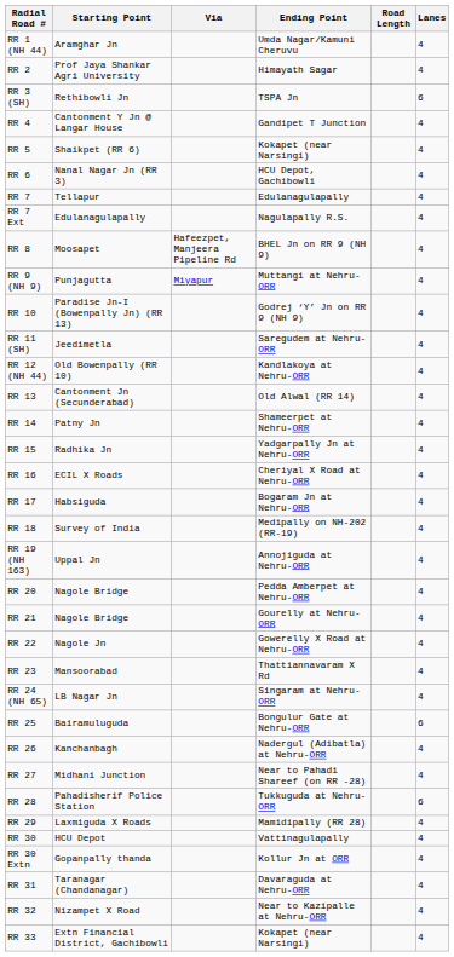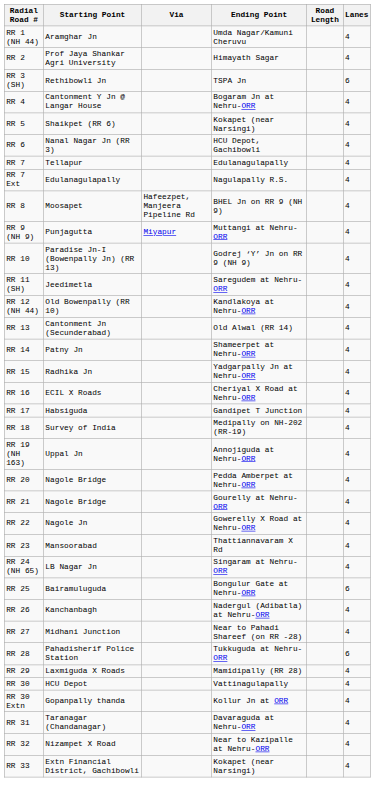 <table class="wikitable sortable">
 <tr>
 <th>Radial Road #</th>
 <th>Starting Point</th>
 <th>Via</th>
 <th>Ending Point</th>
 <th>Road Length</th>
 <th>Lanes</th>
 </tr>
 <tr>
 <td>RR 1 (NH 44)</td>
 <td>Aramghar Jn</td>
 <td></td>
 <td>Umda Nagar/Kamuni Cheruvu</td>
 <td></td>
 <td>4</td>
 </tr>
 <tr>
 <td>RR 2</td>
 <td>Prof Jaya Shankar Agri University</td>
 <td></td>
 <td>Himayath Sagar</td>
 <td></td>
 <td>4</td>
 </tr>
 <tr>
 <td>RR 3 (SH)</td>
 <td>Rethibowli Jn</td>
 <td></td>
 <td>TSPA Jn</td>
 <td></td>
 <td>6</td>
 </tr>
 <tr>
 <td>RR 4</td>
 <td>Cantonment Y Jn @ Langar House</td>
 <td></td>
-<td>Gandipet T Junction</td>
+<td>Bogaram Jn at Nehru-<a href='#'>ORR</a></td>
 <td></td>
 <td>4</td>
 </tr>
 <tr>
 <td>RR 5</td>
 <td>Shaikpet (RR 6)</td>
 <td></td>
 <td>Kokapet (near Narsingi)</td>
 <td></td>
 <td>4</td>
 </tr>
 <tr>
 <td>RR 6</td>
 <td>Nanal Nagar Jn (RR 3)</td>
 <td></td>
 <td>HCU Depot, Gachibowli</td>
 <td></td>
 <td>4</td>
 </tr>
 <tr>
 <td>RR 7</td>
 <td>Tellapur</td>
 <td></td>
 <td>Edulanagulapally</td>
 <td></td>
 <td>4</td>
 </tr>
 <tr>
 <td>RR 7 Ext</td>
 <td>Edulanagulapally</td>
 <td></td>
 <td>Nagulapally R.S.</td>
 <td></td>
 <td>4</td>
 </tr>
 <tr>
 <td>RR 8</td>
 <td>Moosapet</td>
 <td>Hafeezpet, Manjeera Pipeline Rd</td>
 <td>BHEL Jn on RR 9 (NH 9)</td>
 <td></td>
 <td>4</td>
 </tr>
 <tr>
 <td>RR 9 (NH 9)</td>
 <td>Punjagutta</td>
 <td><a href='#'>Miyapur</a></td>
 <td>Muttangi at Nehru-<a href='#'>ORR</a></td>
 <td></td>
 <td>4</td>
 </tr>
 <tr>
 <td>RR 10</td>
 <td>Paradise Jn-I (Bowenpally Jn) (RR 13)</td>
 <td></td>
 <td>Godrej ‘Y’ Jn on RR 9 (NH 9)</td>
 <td></td>
 <td>4</td>
 </tr>
 <tr>
 <td>RR 11 (SH)</td>
 <td>Jeedimetla</td>
 <td></td>
 <td>Saregudem at Nehru-<a href='#'>ORR</a></td>
 <td></td>
 <td>4</td>
 </tr>
 <tr>
 <td>RR 12 (NH 44)</td>
 <td>Old Bowenpally (RR 10)</td>
 <td></td>
 <td>Kandlakoya at Nehru-<a href='#'>ORR</a></td>
 <td></td>
 <td>4</td>
 </tr>
 <tr>
 <td>RR 13</td>
 <td>Cantonment Jn (Secunderabad)</td>
 <td></td>
 <td>Old Alwal (RR 14)</td>
 <td></td>
 <td>4</td>
 </tr>
 <tr>
 <td>RR 14</td>
 <td>Patny Jn</td>
 <td></td>
 <td>Shameerpet at Nehru-<a href='#'>ORR</a></td>
 <td></td>
 <td>4</td>
 </tr>
 <tr>
 <td>RR 15</td>
 <td>Radhika Jn</td>
 <td></td>
 <td>Yadgarpally Jn at Nehru-<a href='#'>ORR</a></td>
 <td></td>
 <td>4</td>
 </tr>
 <tr>
 <td>RR 16</td>
 <td>ECIL X Roads</td>
 <td></td>
 <td>Cheriyal X Road at Nehru-<a href='#'>ORR</a></td>
 <td></td>
 <td>4</td>
 </tr>
 <tr>
 <td>RR 17</td>
 <td>Habsiguda</td>
 <td></td>
-<td>Bogaram Jn at Nehru-<a href='#'>ORR</a></td>
+<td>Gandipet T Junction</td>
 <td></td>
 <td>4</td>
 </tr>
 <tr>
 <td>RR 18</td>
 <td>Survey of India</td>
 <td></td>
 <td>Medipally on NH-202 (RR-19)</td>
 <td></td>
 <td>4</td>
 </tr>
 <tr>
 <td>RR 19 (NH 163)</td>
 <td>Uppal Jn</td>
 <td></td>
 <td>Annojiguda at Nehru-<a href='#'>ORR</a></td>
 <td></td>
 <td>4</td>
 </tr>
 <tr>
 <td>RR 20</td>
 <td>Nagole Bridge</td>
 <td></td>
 <td>Pedda Amberpet at Nehru-<a href='#'>ORR</a></td>
 <td></td>
 <td>4</td>
 </tr>
 <tr>
 <td>RR 21</td>
 <td>Nagole Bridge</td>
 <td></td>
 <td>Gourelly at Nehru-<a href='#'>ORR</a></td>
 <td></td>
 <td>4</td>
 </tr>
 <tr>
 <td>RR 22</td>
 <td>Nagole Jn</td>
 <td></td>
 <td>Gowerelly X Road at Nehru-<a href='#'>ORR</a></td>
 <td></td>
 <td>4</td>
 </tr>
 <tr>
 <td>RR 23</td>
 <td>Mansoorabad</td>
 <td></td>
 <td>Thattiannavaram X Rd</td>
 <td></td>
 <td>4</td>
 </tr>
 <tr>
 <td>RR 24 (NH 65)</td>
 <td>LB Nagar Jn</td>
 <td></td>
 <td>Singaram at Nehru-<a href='#'>ORR</a></td>
 <td></td>
 <td>4</td>
 </tr>
 <tr>
 <td>RR 25</td>
 <td>Bairamuluguda</td>
 <td></td>
 <td>Bongulur Gate at Nehru-<a href='#'>ORR</a></td>
 <td></td>
 <td>6</td>
 </tr>
 <tr>
 <td>RR 26</td>
 <td>Kanchanbagh</td>
 <td></td>
 <td>Nadergul (Adibatla)  at Nehru-<a href='#'>ORR</a></td>
 <td></td>
 <td>4</td>
 </tr>
 <tr>
 <td>RR 27</td>
 <td>Midhani Junction</td>
 <td></td>
 <td>Near to Pahadi Shareef (on RR -28)</td>
 <td></td>
 <td>4</td>
 </tr>
 <tr>
 <td>RR 28</td>
 <td>Pahadisherif Police Station</td>
 <td></td>
 <td>Tukkuguda at Nehru-<a href='#'>ORR</a></td>
 <td></td>
 <td>6</td>
 </tr>
 <tr>
 <td>RR 29</td>
 <td>Laxmiguda X Roads</td>
 <td></td>
 <td>Mamidipally (RR 28)</td>
 <td></td>
 <td>4</td>
 </tr>
 <tr>
 <td>RR 30</td>
 <td>HCU Depot</td>
 <td></td>
 <td>Vattinagulapally</td>
 <td></td>
 <td>4</td>
 </tr>
 <tr>
 <td>RR 30 Extn</td>
 <td>Gopanpally thanda</td>
 <td></td>
 <td>Kollur Jn at <a href='#'>ORR</a></td>
 <td></td>
 <td>4</td>
 </tr>
 <tr>
 <td>RR 31</td>
 <td>Taranagar (Chandanagar)</td>
 <td></td>
 <td>Davaraguda at Nehru-<a href='#'>ORR</a></td>
 <td></td>
 <td>4</td>
 </tr>
 <tr>
 <td>RR 32</td>
 <td>Nizampet X Road</td>
 <td></td>
 <td>Near to Kazipalle at Nehru-<a href='#'>ORR</a></td>
 <td></td>
 <td>4</td>
 </tr>
 <tr>
 <td>RR 33</td>
 <td>Extn Financial District, Gachibowli</td>
 <td></td>
 <td>Kokapet (near Narsingi)</td>
 <td></td>
 <td>4</td>
 </tr>
 </table>
